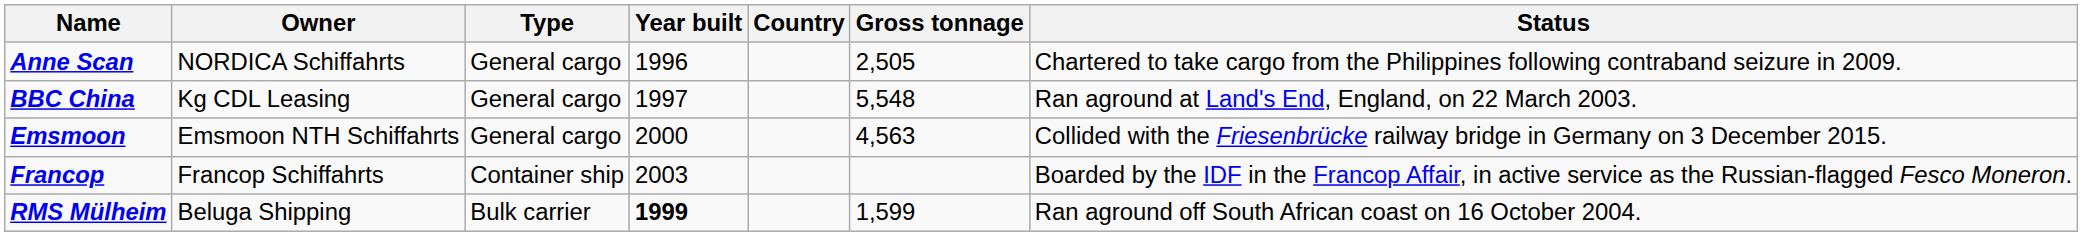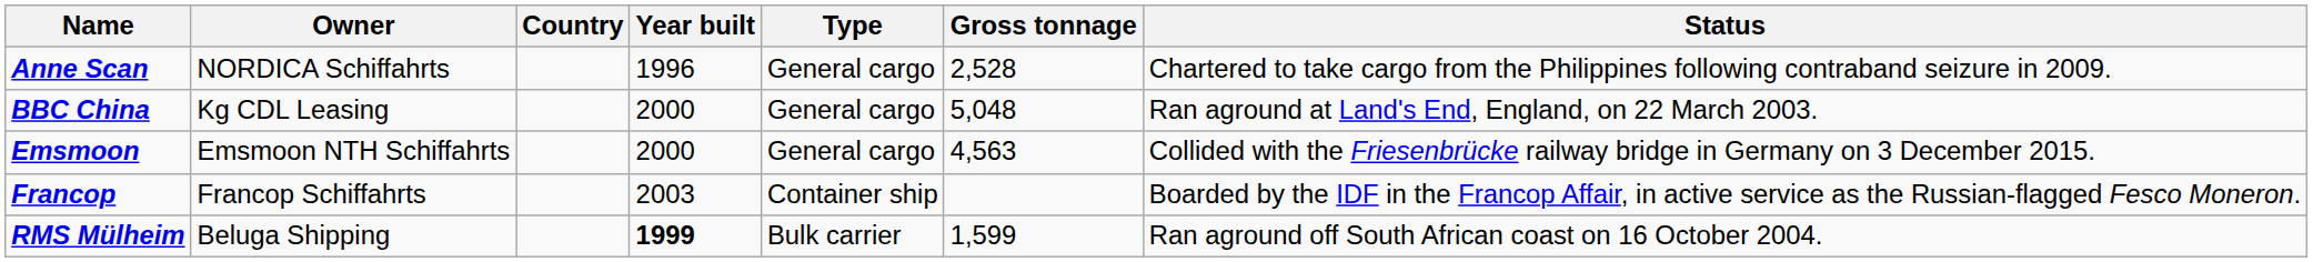 <table class="wikitable sortable">
 <tr>
 <th>Name</th>
 <th>Owner</th>
+<th>Country</th>
+<th>Year built</th>
 <th>Type</th>
-<th>Year built</th>
-<th>Country</th>
 <th>Gross tonnage</th>
 <th>Status</th>
 </tr>
 <tr>
 <td><strong><em><a href='#'>Anne Scan</a></em></strong></td>
 <td>NORDICA Schiffahrts</td>
+<td></td>
+<td>1996</td>
 <td>General cargo</td>
-<td>1996</td>
-<td></td>
-<td>2,505</td>
+<td>2,528</td>
 <td>Chartered to take cargo from the Philippines following contraband seizure in 2009.</td>
 </tr>
 <tr>
 <td><strong><em><a href='#'>BBC China</a></em></strong></td>
 <td>Kg CDL Leasing</td>
+<td></td>
+<td>2000</td>
 <td>General cargo</td>
-<td>1997</td>
-<td></td>
-<td>5,548</td>
+<td>5,048</td>
 <td>Ran aground at <a href='#'>Land's End</a>, England, on 22 March 2003.</td>
 </tr>
 <tr>
 <td><strong><em><a href='#'>Emsmoon</a></em></strong></td>
 <td>Emsmoon NTH Schiffahrts</td>
+<td></td>
+<td>2000</td>
 <td>General cargo</td>
-<td>2000</td>
-<td></td>
 <td>4,563</td>
 <td>Collided with the <em><a href='#'>Friesenbrücke</a></em> railway bridge in Germany on 3 December 2015.</td>
 </tr>
 <tr>
 <td><strong><em><a href='#'>Francop</a></em></strong></td>
 <td>Francop Schiffahrts</td>
+<td></td>
+<td>2003</td>
 <td>Container ship</td>
-<td>2003</td>
-<td></td>
 <td></td>
 <td>Boarded by the <a href='#'>IDF</a> in the <a href='#'>Francop Affair</a>, in active service as the Russian-flagged <em>Fesco Moneron</em>.</td>
 </tr>
 <tr>
 <td><strong><em><a href='#'>RMS Mülheim</a></em></strong></td>
 <td>Beluga Shipping</td>
+<td></td>
+<td><strong>1999</strong></td>
 <td>Bulk carrier</td>
-<td><strong>1999</strong></td>
-<td></td>
 <td>1,599</td>
 <td>Ran aground off South African coast on 16 October 2004.</td>
 </tr>
 </table>
